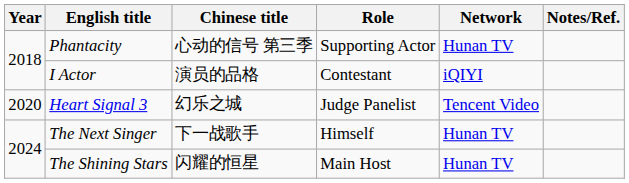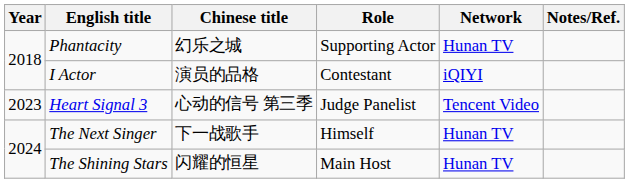 <table class="wikitable sortable">
 <tr>
 <th>Year</th>
 <th>English title</th>
 <th>Chinese title</th>
 <th>Role</th>
 <th>Network</th>
 <th class="unsortable">Notes/Ref.</th>
 </tr>
 <tr>
 <td rowspan="2">2018</td>
 <td><em>Phantacity</em></td>
-<td>心动的信号 第三季</td>
+<td>幻乐之城</td>
 <td>Supporting Actor</td>
 <td><a href='#'>Hunan TV</a></td>
 <td></td>
 </tr>
 <tr>
 <td><em>I Actor</em></td>
 <td>演员的品格</td>
 <td>Contestant</td>
 <td><a href='#'>iQIYI</a></td>
 <td></td>
 </tr>
 <tr>
-<td>2020</td>
+<td>2023</td>
 <td><em><a href='#'>Heart Signal 3</a></em></td>
-<td>幻乐之城</td>
+<td>心动的信号 第三季</td>
 <td>Judge Panelist</td>
 <td><a href='#'>Tencent Video</a></td>
 <td></td>
 </tr>
 <tr>
 <td rowspan="2">2024</td>
 <td><em>The Next Singer</em></td>
 <td>下一战歌手</td>
 <td>Himself</td>
 <td><a href='#'>Hunan TV</a></td>
 <td></td>
 </tr>
 <tr>
 <td><em>The Shining Stars</em></td>
 <td>闪耀的恒星</td>
 <td>Main Host</td>
 <td><a href='#'>Hunan TV</a></td>
 <td></td>
 </tr>
 </table>
